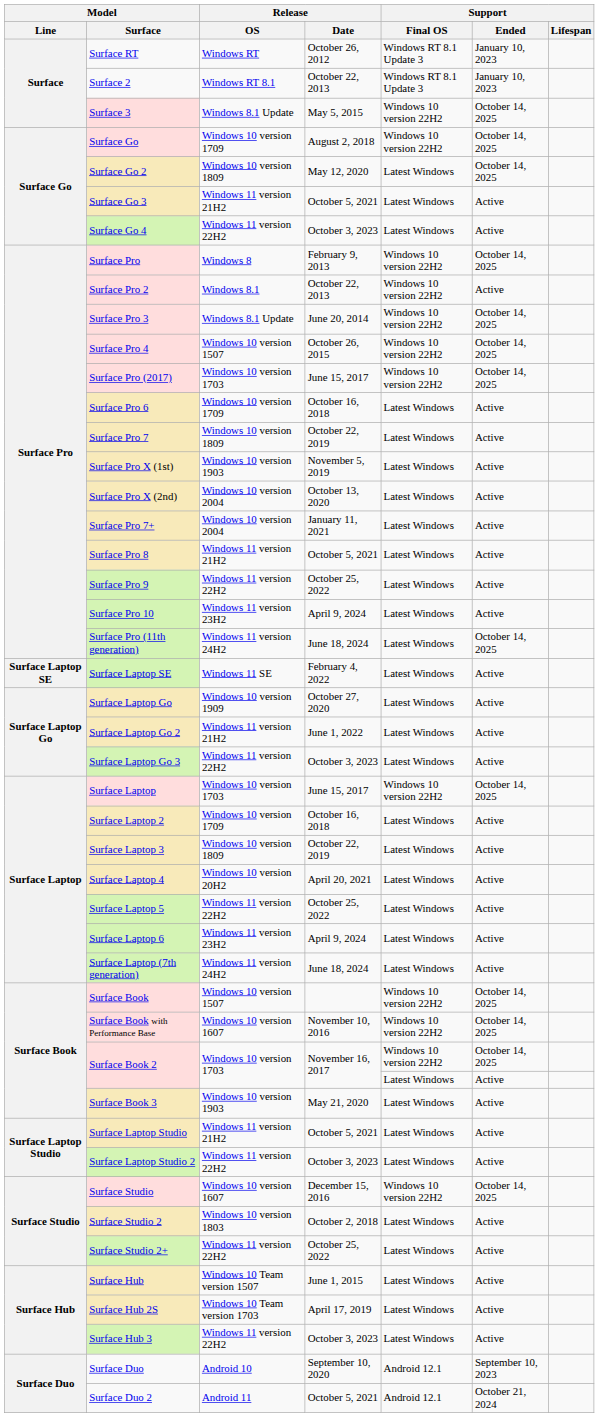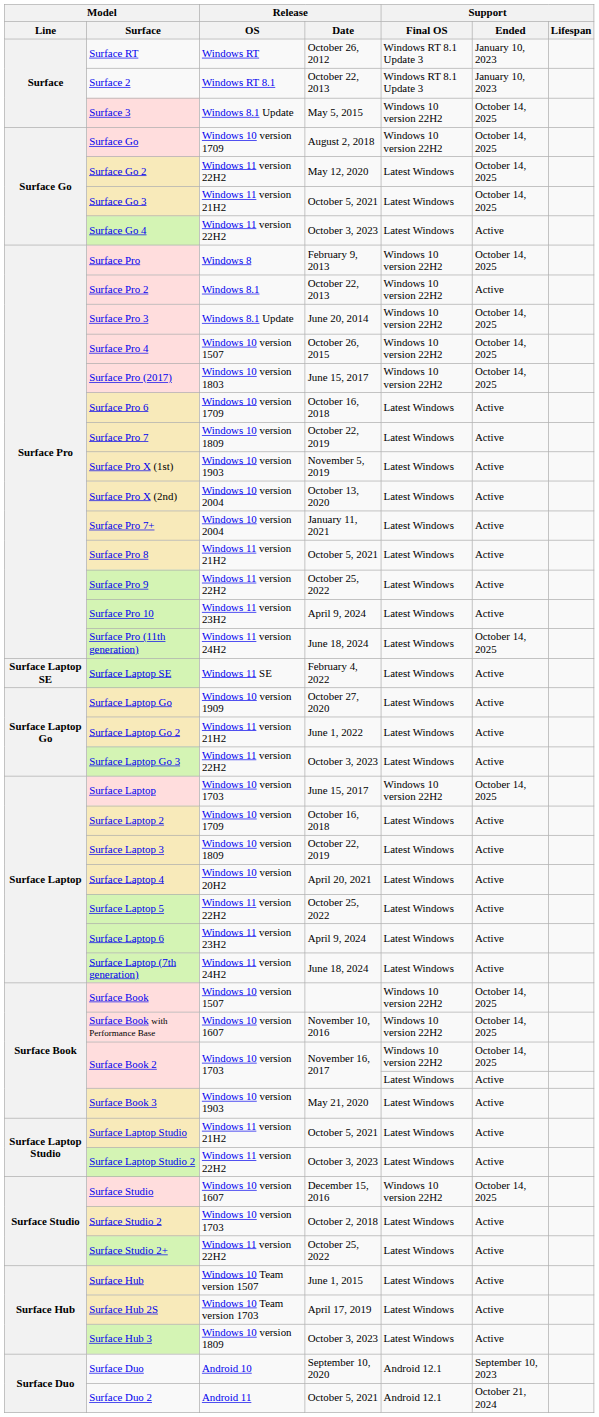 <table class="wikitable mw-datatable">
 <tr>
 <th colspan="2">Model</th>
 <th colspan="2">Release</th>
 <th colspan="3">Support</th>
 </tr>
 <tr>
 <th>Line</th>
 <th>Surface</th>
 <th>OS</th>
 <th>Date</th>
 <th>Final OS</th>
 <th>Ended</th>
 <th>Lifespan</th>
 </tr>
 <tr>
 <th rowspan="3">Surface</th>
 <td><a href='#'>Surface RT</a></td>
 <td><a href='#'>Windows RT</a></td>
 <td>October 26, 2012</td>
 <td>Windows RT 8.1 Update 3</td>
 <td>January 10, 2023</td>
 <td></td>
 </tr>
 <tr>
 <td><a href='#'>Surface 2</a></td>
 <td><a href='#'>Windows RT 8.1</a></td>
 <td>October 22, 2013</td>
 <td>Windows RT 8.1 Update 3</td>
 <td>January 10, 2023</td>
 <td></td>
 </tr>
 <tr>
 <td style="background:#ffdddd;"><a href='#'>Surface 3</a></td>
 <td><a href='#'>Windows 8.1</a> Update</td>
 <td>May 5, 2015</td>
 <td>Windows 10 version 22H2</td>
 <td>October 14, 2025</td>
 <td></td>
 </tr>
 <tr>
 <th rowspan="4">Surface Go</th>
 <td style="background:#ffdddd;"><a href='#'>Surface Go</a></td>
 <td><a href='#'>Windows 10</a> version 1709</td>
 <td>August 2, 2018</td>
 <td>Windows 10 version 22H2</td>
 <td>October 14, 2025</td>
 <td></td>
 </tr>
 <tr>
 <td style="background:#f8eaba;"><a href='#'>Surface Go 2</a></td>
-<td><a href='#'>Windows 10</a> version 1809</td>
+<td><a href='#'>Windows 11</a> version 22H2</td>
 <td>May 12, 2020</td>
 <td>Latest Windows</td>
 <td>October 14, 2025</td>
 <td></td>
 </tr>
 <tr>
 <td style="background:#f8eaba;"><a href='#'>Surface Go 3</a></td>
 <td><a href='#'>Windows 11</a> version 21H2</td>
 <td>October 5, 2021</td>
 <td>Latest Windows</td>
-<td>Active</td>
+<td>October 14, 2025</td>
 <td></td>
 </tr>
 <tr>
 <td style="background:#d4f4b4;"><a href='#'>Surface Go 4</a></td>
 <td><a href='#'>Windows 11</a> version 22H2</td>
 <td>October 3, 2023</td>
 <td>Latest Windows</td>
 <td>Active</td>
 <td></td>
 </tr>
 <tr>
 <th rowspan="14">Surface Pro</th>
 <td style="background:#ffdddd;"><a href='#'>Surface Pro</a></td>
 <td><a href='#'>Windows 8</a></td>
 <td>February 9, 2013</td>
 <td>Windows 10 version 22H2</td>
 <td>October 14, 2025</td>
 <td></td>
 </tr>
 <tr>
 <td style="background:#ffdddd;"><a href='#'>Surface Pro 2</a></td>
 <td><a href='#'>Windows 8.1</a></td>
 <td>October 22, 2013</td>
 <td>Windows 10 version 22H2</td>
 <td>Active</td>
 <td></td>
 </tr>
 <tr>
 <td style="background:#ffdddd;"><a href='#'>Surface Pro 3</a></td>
 <td><a href='#'>Windows 8.1</a> Update</td>
 <td>June 20, 2014</td>
 <td>Windows 10 version 22H2</td>
 <td>October 14, 2025</td>
 <td></td>
 </tr>
 <tr>
 <td style="background:#ffdddd;"><a href='#'>Surface Pro 4</a></td>
 <td><a href='#'>Windows 10</a> version 1507</td>
 <td>October 26, 2015</td>
 <td>Windows 10 version 22H2</td>
 <td>October 14, 2025</td>
 <td></td>
 </tr>
 <tr>
 <td style="background:#ffdddd;"><a href='#'>Surface Pro (2017)</a></td>
-<td><a href='#'>Windows 10</a> version 1703</td>
+<td><a href='#'>Windows 10</a> version 1803</td>
 <td>June 15, 2017</td>
 <td>Windows 10 version 22H2</td>
 <td>October 14, 2025</td>
 <td></td>
 </tr>
 <tr>
 <td style="background:#f8eaba;"><a href='#'>Surface Pro 6</a></td>
 <td><a href='#'>Windows 10</a> version 1709</td>
 <td>October 16, 2018</td>
 <td>Latest Windows</td>
 <td>Active</td>
 <td></td>
 </tr>
 <tr>
 <td style="background:#f8eaba;"><a href='#'>Surface Pro 7</a></td>
 <td><a href='#'>Windows 10</a> version 1809</td>
 <td>October 22, 2019</td>
 <td>Latest Windows</td>
 <td>Active</td>
 <td></td>
 </tr>
 <tr>
 <td style="background:#f8eaba;"><a href='#'>Surface Pro X</a> (1st)</td>
 <td><a href='#'>Windows 10</a> version 1903</td>
 <td>November 5, 2019</td>
 <td>Latest Windows</td>
 <td>Active</td>
 <td></td>
 </tr>
 <tr>
 <td style="background:#f8eaba;"><a href='#'>Surface Pro X</a> (2nd)</td>
 <td><a href='#'>Windows 10</a> version 2004</td>
 <td>October 13, 2020</td>
 <td>Latest Windows</td>
 <td>Active</td>
 <td></td>
 </tr>
 <tr>
 <td style="background:#f8eaba;"><a href='#'>Surface Pro 7+</a></td>
 <td><a href='#'>Windows 10</a> version 2004</td>
 <td>January 11, 2021</td>
 <td>Latest Windows</td>
 <td>Active</td>
 <td></td>
 </tr>
 <tr>
 <td style="background:#f8eaba;"><a href='#'>Surface Pro 8</a></td>
 <td><a href='#'>Windows 11</a> version 21H2</td>
 <td>October 5, 2021</td>
 <td>Latest Windows</td>
 <td>Active</td>
 <td></td>
 </tr>
 <tr>
 <td style="background:#d4f4b4;"><a href='#'>Surface Pro 9</a></td>
 <td><a href='#'>Windows 11</a> version 22H2</td>
 <td>October 25, 2022</td>
 <td>Latest Windows</td>
 <td>Active</td>
 <td></td>
 </tr>
 <tr>
 <td style="background:#d4f4b4;"><a href='#'>Surface Pro 10</a></td>
 <td><a href='#'>Windows 11</a> version 23H2</td>
 <td>April 9, 2024</td>
 <td>Latest Windows</td>
 <td>Active</td>
 <td></td>
 </tr>
 <tr>
 <td style="background:#d4f4b4;"><a href='#'>Surface Pro (11th generation)</a></td>
 <td><a href='#'>Windows 11</a> version 24H2</td>
 <td>June 18, 2024</td>
 <td>Latest Windows</td>
 <td>October 14, 2025</td>
 <td></td>
 </tr>
 <tr>
 <th rowspan="1">Surface Laptop SE</th>
 <td style="background:#d4f4b4;"><a href='#'>Surface Laptop SE</a></td>
 <td><a href='#'>Windows 11</a> SE</td>
 <td>February 4, 2022</td>
 <td>Latest Windows</td>
 <td>Active</td>
 <td></td>
 </tr>
 <tr>
 <th rowspan="3">Surface Laptop Go</th>
 <td style="background:#f8eaba;"><a href='#'>Surface Laptop Go</a></td>
 <td><a href='#'>Windows 10</a> version 1909</td>
 <td>October 27, 2020</td>
 <td>Latest Windows</td>
 <td>Active</td>
 <td></td>
 </tr>
 <tr>
 <td style="background:#f8eaba;"><a href='#'>Surface Laptop Go 2</a></td>
 <td><a href='#'>Windows 11</a> version 21H2</td>
 <td>June 1, 2022</td>
 <td>Latest Windows</td>
 <td>Active</td>
 <td></td>
 </tr>
 <tr>
 <td style="background:#d4f4b4;"><a href='#'>Surface Laptop Go 3</a></td>
 <td><a href='#'>Windows 11</a> version 22H2</td>
 <td>October 3, 2023</td>
 <td>Latest Windows</td>
 <td>Active</td>
 <td></td>
 </tr>
 <tr>
 <th rowspan="7">Surface Laptop</th>
 <td style="background:#ffdddd;"><a href='#'>Surface Laptop</a></td>
 <td><a href='#'>Windows 10</a> version 1703</td>
 <td>June 15, 2017</td>
 <td>Windows 10 version 22H2</td>
 <td>October 14, 2025</td>
 <td></td>
 </tr>
 <tr>
 <td style="background:#f8eaba;"><a href='#'>Surface Laptop 2</a></td>
 <td><a href='#'>Windows 10</a> version 1709</td>
 <td>October 16, 2018</td>
 <td>Latest Windows</td>
 <td>Active</td>
 <td></td>
 </tr>
 <tr>
 <td style="background:#f8eaba;"><a href='#'>Surface Laptop 3</a></td>
 <td><a href='#'>Windows 10</a> version 1809</td>
 <td>October 22, 2019</td>
 <td>Latest Windows</td>
 <td>Active</td>
 <td></td>
 </tr>
 <tr>
 <td style="background:#f8eaba;"><a href='#'>Surface Laptop 4</a></td>
 <td><a href='#'>Windows 10</a> version 20H2</td>
 <td>April 20, 2021</td>
 <td>Latest Windows</td>
 <td>Active</td>
 <td></td>
 </tr>
 <tr>
 <td style="background:#d4f4b4;"><a href='#'>Surface Laptop 5</a></td>
 <td><a href='#'>Windows 11</a> version 22H2</td>
 <td>October 25, 2022</td>
 <td>Latest Windows</td>
 <td>Active</td>
 <td></td>
 </tr>
 <tr>
 <td style="background:#d4f4b4;"><a href='#'>Surface Laptop 6</a></td>
 <td><a href='#'>Windows 11</a> version 23H2</td>
 <td>April 9, 2024</td>
 <td>Latest Windows</td>
 <td>Active</td>
 <td></td>
 </tr>
 <tr>
 <td style="background:#d4f4b4;"><a href='#'>Surface Laptop (7th generation)</a></td>
 <td><a href='#'>Windows 11</a> version 24H2</td>
 <td>June 18, 2024</td>
 <td>Latest Windows</td>
 <td>Active</td>
 <td></td>
 </tr>
 <tr>
 <th rowspan="5">Surface Book</th>
 <td style="background:#ffdddd;"><a href='#'>Surface Book</a></td>
 <td><a href='#'>Windows 10</a> version 1507</td>
 <td></td>
 <td>Windows 10 version 22H2</td>
 <td>October 14, 2025</td>
 <td></td>
 </tr>
 <tr>
 <td style="background:#ffdddd;"><a href='#'>Surface Book</a> <small>with Performance Base</small></td>
 <td><a href='#'>Windows 10</a> version 1607</td>
 <td>November 10, 2016</td>
 <td>Windows 10 version 22H2</td>
 <td>October 14, 2025</td>
 <td></td>
 </tr>
 <tr>
 <td style="background:#ffdddd;" rowspan="2"><a href='#'>Surface Book 2</a></td>
 <td rowspan="2"><a href='#'>Windows 10</a> version 1703</td>
 <td rowspan="2">November 16, 2017</td>
 <td>Windows 10 version 22H2</td>
 <td>October 14, 2025</td>
 <td></td>
 </tr>
 <tr>
 <td>Latest Windows</td>
 <td>Active</td>
 <td></td>
 </tr>
 <tr>
 <td style="background:#f8eaba;"><a href='#'>Surface Book 3</a></td>
 <td><a href='#'>Windows 10</a> version 1903</td>
 <td>May 21, 2020</td>
 <td>Latest Windows</td>
 <td>Active</td>
 <td></td>
 </tr>
 <tr>
 <th rowspan="2">Surface Laptop Studio</th>
 <td style="background:#f8eaba;"><a href='#'>Surface Laptop Studio</a></td>
 <td><a href='#'>Windows 11</a> version 21H2</td>
 <td>October 5, 2021</td>
 <td>Latest Windows</td>
 <td>Active</td>
 <td></td>
 </tr>
 <tr>
 <td style="background:#d4f4b4;"><a href='#'>Surface Laptop Studio 2</a></td>
 <td><a href='#'>Windows 11</a> version 22H2</td>
 <td>October 3, 2023</td>
 <td>Latest Windows</td>
 <td>Active</td>
 <td></td>
 </tr>
 <tr>
 <th rowspan="3">Surface Studio</th>
 <td style="background:#ffdddd;"><a href='#'>Surface Studio</a></td>
 <td><a href='#'>Windows 10</a> version 1607</td>
 <td>December 15, 2016</td>
 <td>Windows 10 version 22H2</td>
 <td>October 14, 2025</td>
 <td></td>
 </tr>
 <tr>
 <td style="background:#f8eaba;"><a href='#'>Surface Studio 2</a></td>
-<td><a href='#'>Windows 10</a> version 1803</td>
+<td><a href='#'>Windows 10</a> version 1703</td>
 <td>October 2, 2018</td>
 <td>Latest Windows</td>
 <td>Active</td>
 <td></td>
 </tr>
 <tr>
 <td style="background:#d4f4b4;"><a href='#'>Surface Studio 2+</a></td>
 <td><a href='#'>Windows 11</a> version 22H2</td>
 <td>October 25, 2022</td>
 <td>Latest Windows</td>
 <td>Active</td>
 <td></td>
 </tr>
 <tr>
 <th rowspan="3">Surface Hub</th>
 <td style="background:#f8eaba;"><a href='#'>Surface Hub</a></td>
 <td><a href='#'>Windows 10</a> Team version 1507</td>
 <td>June 1, 2015</td>
 <td>Latest Windows</td>
 <td>Active</td>
 <td></td>
 </tr>
 <tr>
 <td style="background:#f8eaba;"><a href='#'>Surface Hub 2S</a></td>
 <td><a href='#'>Windows 10</a> Team version 1703</td>
 <td>April 17, 2019</td>
 <td>Latest Windows</td>
 <td>Active</td>
 <td></td>
 </tr>
 <tr>
 <td style="background:#d4f4b4;"><a href='#'>Surface Hub 3</a></td>
-<td><a href='#'>Windows 11</a> version 22H2</td>
+<td><a href='#'>Windows 10</a> version 1809</td>
 <td>October 3, 2023</td>
 <td>Latest Windows</td>
 <td>Active</td>
 <td></td>
 </tr>
 <tr>
 <th rowspan="2">Surface Duo</th>
 <td><a href='#'>Surface Duo</a></td>
 <td><a href='#'>Android 10</a></td>
 <td>September 10, 2020</td>
 <td>Android 12.1</td>
 <td>September 10, 2023</td>
 <td></td>
 </tr>
 <tr>
 <td><a href='#'>Surface Duo 2</a></td>
 <td><a href='#'>Android 11</a></td>
 <td>October 5, 2021</td>
 <td>Android 12.1</td>
 <td>October 21, 2024</td>
 <td></td>
 </tr>
 </table>
